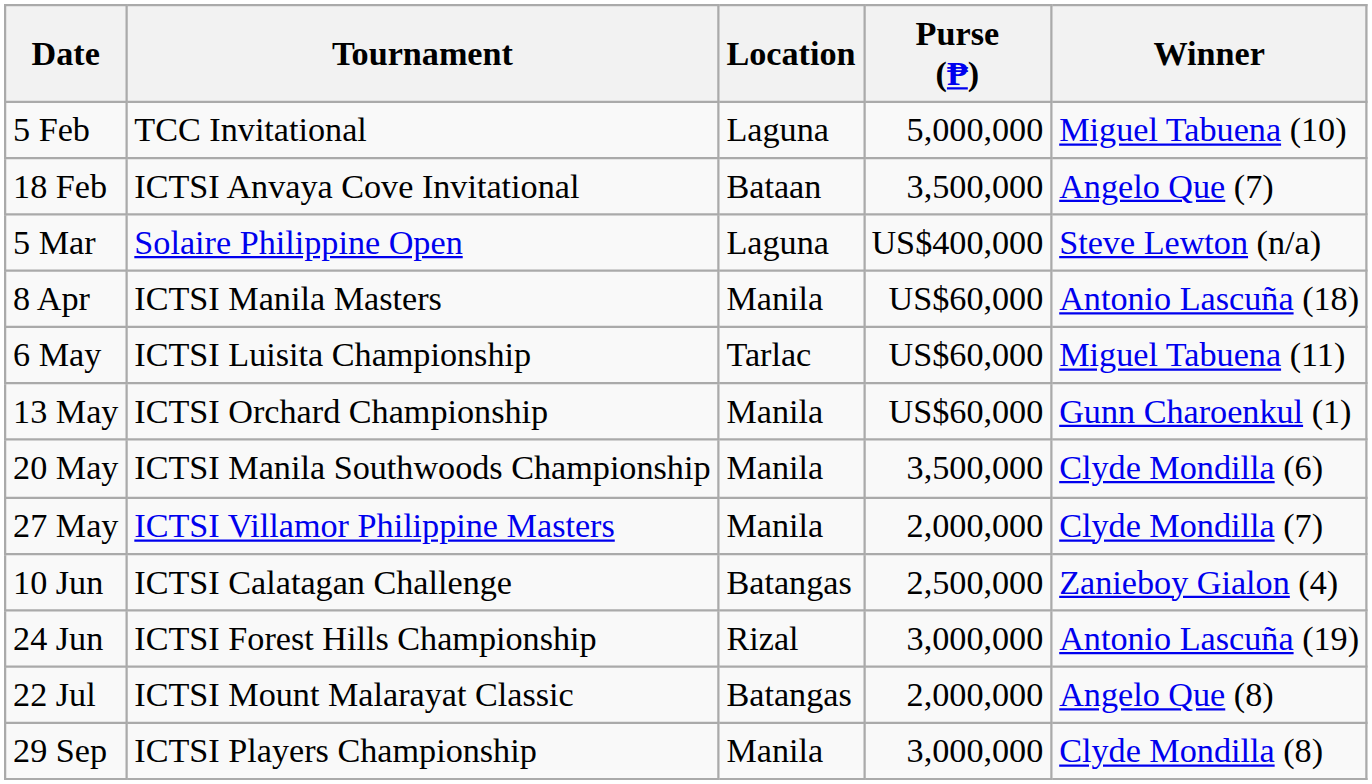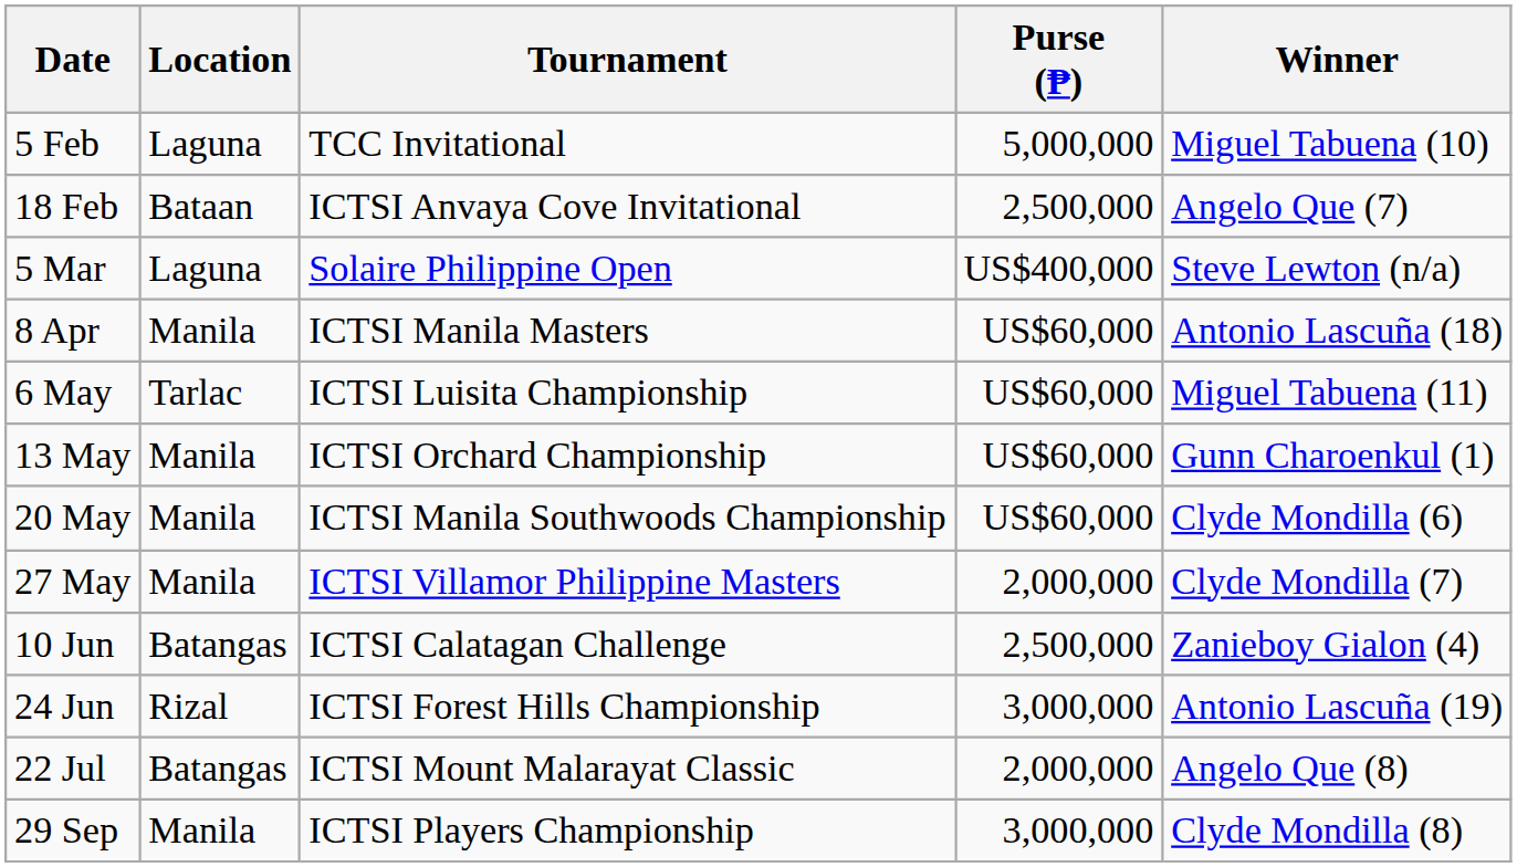 <table class="wikitable" style="font-size:95%">
 <tr>
 <th>Date</th>
+<th>Location</th>
 <th>Tournament</th>
-<th>Location</th>
 <th>Purse<br>(<a href='#'>₱</a>)</th>
 <th>Winner</th>
 </tr>
 <tr>
 <td>5 Feb</td>
+<td>Laguna</td>
 <td>TCC Invitational</td>
-<td>Laguna</td>
 <td align=right>5,000,000</td>
 <td> <a href='#'>Miguel Tabuena</a> (10)</td>
 </tr>
 <tr>
 <td>18 Feb</td>
+<td>Bataan</td>
 <td>ICTSI Anvaya Cove Invitational</td>
-<td>Bataan</td>
-<td align=right>3,500,000</td>
+<td align=right>2,500,000</td>
 <td> <a href='#'>Angelo Que</a> (7)</td>
 </tr>
 <tr>
 <td>5 Mar</td>
+<td>Laguna</td>
 <td><a href='#'>Solaire Philippine Open</a></td>
-<td>Laguna</td>
 <td align=right>US$400,000</td>
 <td> <a href='#'>Steve Lewton</a> (n/a)</td>
 </tr>
 <tr>
 <td>8 Apr</td>
+<td>Manila</td>
 <td>ICTSI Manila Masters</td>
-<td>Manila</td>
 <td align=right>US$60,000</td>
 <td> <a href='#'>Antonio Lascuña</a> (18)</td>
 </tr>
 <tr>
 <td>6 May</td>
+<td>Tarlac</td>
 <td>ICTSI Luisita Championship</td>
-<td>Tarlac</td>
 <td align=right>US$60,000</td>
 <td> <a href='#'>Miguel Tabuena</a> (11)</td>
 </tr>
 <tr>
 <td>13 May</td>
+<td>Manila</td>
 <td>ICTSI Orchard Championship</td>
-<td>Manila</td>
 <td align=right>US$60,000</td>
 <td> <a href='#'>Gunn Charoenkul</a> (1)</td>
 </tr>
 <tr>
 <td>20 May</td>
+<td>Manila</td>
 <td>ICTSI Manila Southwoods Championship</td>
-<td>Manila</td>
-<td align=right>3,500,000</td>
+<td align=right>US$60,000</td>
 <td> <a href='#'>Clyde Mondilla</a> (6)</td>
 </tr>
 <tr>
 <td>27 May</td>
+<td>Manila</td>
 <td><a href='#'>ICTSI Villamor Philippine Masters</a></td>
-<td>Manila</td>
 <td align=right>2,000,000</td>
 <td> <a href='#'>Clyde Mondilla</a> (7)</td>
 </tr>
 <tr>
 <td>10 Jun</td>
+<td>Batangas</td>
 <td>ICTSI Calatagan Challenge</td>
-<td>Batangas</td>
 <td align=right>2,500,000</td>
 <td> <a href='#'>Zanieboy Gialon</a> (4)</td>
 </tr>
 <tr>
 <td>24 Jun</td>
+<td>Rizal</td>
 <td>ICTSI Forest Hills Championship</td>
-<td>Rizal</td>
 <td align=right>3,000,000</td>
 <td> <a href='#'>Antonio Lascuña</a> (19)</td>
 </tr>
 <tr>
 <td>22 Jul</td>
+<td>Batangas</td>
 <td>ICTSI Mount Malarayat Classic</td>
-<td>Batangas</td>
 <td align=right>2,000,000</td>
 <td> <a href='#'>Angelo Que</a> (8)</td>
 </tr>
 <tr>
 <td>29 Sep</td>
+<td>Manila</td>
 <td>ICTSI Players Championship</td>
-<td>Manila</td>
 <td align=right>3,000,000</td>
 <td> <a href='#'>Clyde Mondilla</a> (8)</td>
 </tr>
 </table>
